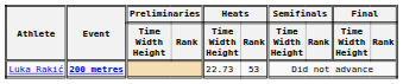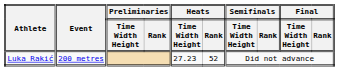 <table class=wikitable style="font-size:90%; border: double;">
 <tr>
 <th rowspan="2" style="border-right:double">Athlete</th>
 <th rowspan="2" style="border-right:double">Event</th>
 <th colspan="2" style="border-right:double; border-bottom:double;">Preliminaries</th>
 <th colspan="2" style="border-right:double; border-bottom:double;">Heats</th>
 <th colspan="2" style="border-right:double; border-bottom:double;">Semifinals</th>
 <th colspan="2" style="border-right:double; border-bottom:double;">Final</th>
 </tr>
 <tr>
 <th>Time<br>Width<br>Height</th>
 <th style="border-right:double">Rank</th>
 <th>Time<br>Width<br>Height</th>
 <th style="border-right:double">Rank</th>
 <th>Time<br>Width<br>Height</th>
 <th style="border-right:double">Rank</th>
 <th>Time<br>Width<br>Height</th>
 <th style="border-right:double">Rank</th>
 </tr>
 <tr style="border-top: double;">
 <td style="border-right:double"><a href='#'>Luka Rakić</a></td>
-<td style="border-right:double"><strong><a href='#'>200 metres</a></strong></td>
+<td style="border-right:double"><a href='#'>200 metres</a></td>
 <td style="border-right:double" colspan= 2 bgcolor="wheat"></td>
-<td>22.73</td>
-<td align=center style="border-right:double">53</td>
+<td>27.23</td>
+<td align=center style="border-right:double">52</td>
 <td colspan="4" align=center>Did not advance</td>
 </tr>
 </table>
